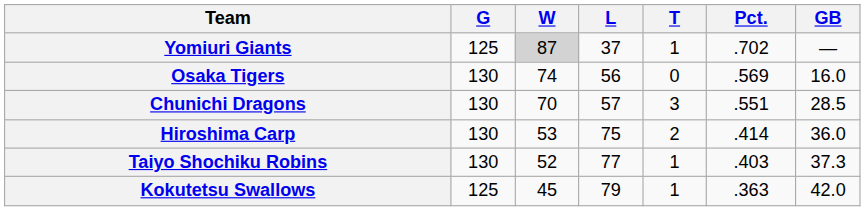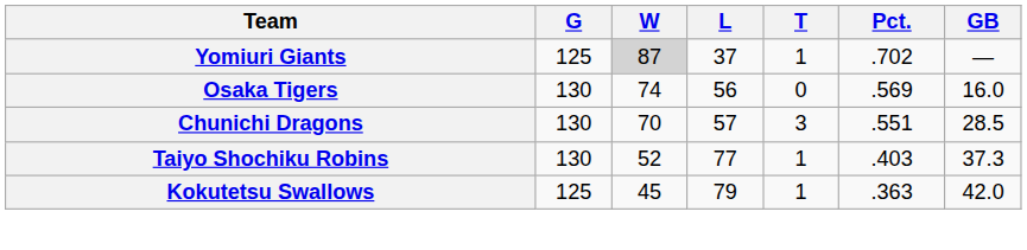 <table class="wikitable plainrowheaders" width="60%" style="text-align:center;">
 <tr>
 <th scope="col" width="35%">Team</th>
 <th scope="col" width="5%"><a href='#'>G</a></th>
 <th scope="col" width="5%"><a href='#'>W</a></th>
 <th scope="col" width="5%"><a href='#'>L</a></th>
 <th scope="col" width="5%"><a href='#'>T</a></th>
 <th scope="col" width="7%"><a href='#'>Pct.</a></th>
 <th scope="col" width="5%"><a href='#'>GB</a></th>
 </tr>
 <tr>
 <th scope="row" style="text-align:center;"><a href='#'>Yomiuri Giants</a></th>
 <td>125</td>
 <td style="background: lightgrey;">87</td>
 <td>37</td>
 <td>1</td>
 <td>.702</td>
 <td>—</td>
 </tr>
 <tr>
 <th scope="row" style="text-align:center;"><a href='#'>Osaka Tigers</a></th>
 <td>130</td>
 <td>74</td>
 <td>56</td>
 <td>0</td>
 <td>.569</td>
 <td>16.0</td>
 </tr>
 <tr>
 <th scope="row" style="text-align:center;"><a href='#'>Chunichi Dragons</a></th>
 <td>130</td>
 <td>70</td>
 <td>57</td>
 <td>3</td>
 <td>.551</td>
 <td>28.5</td>
 </tr>
 <tr>
-<th scope="row" style="text-align:center;"><a href='#'>Hiroshima Carp</a></th>
-<td>130</td>
-<td>53</td>
-<td>75</td>
-<td>2</td>
-<td>.414</td>
-<td>36.0</td>
-</tr>
-<tr>
 <th scope="row" style="text-align:center;"><a href='#'>Taiyo Shochiku Robins</a></th>
 <td>130</td>
 <td>52</td>
 <td>77</td>
 <td>1</td>
 <td>.403</td>
 <td>37.3</td>
 </tr>
 <tr>
 <th scope="row" style="text-align:center;"><a href='#'>Kokutetsu Swallows</a></th>
 <td>125</td>
 <td>45</td>
 <td>79</td>
 <td>1</td>
 <td>.363</td>
 <td>42.0</td>
 </tr>
 </table>
